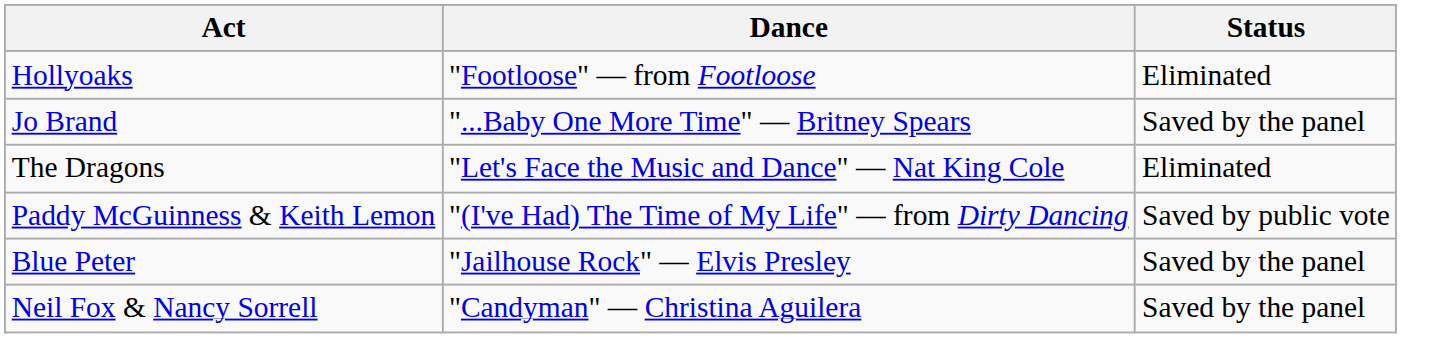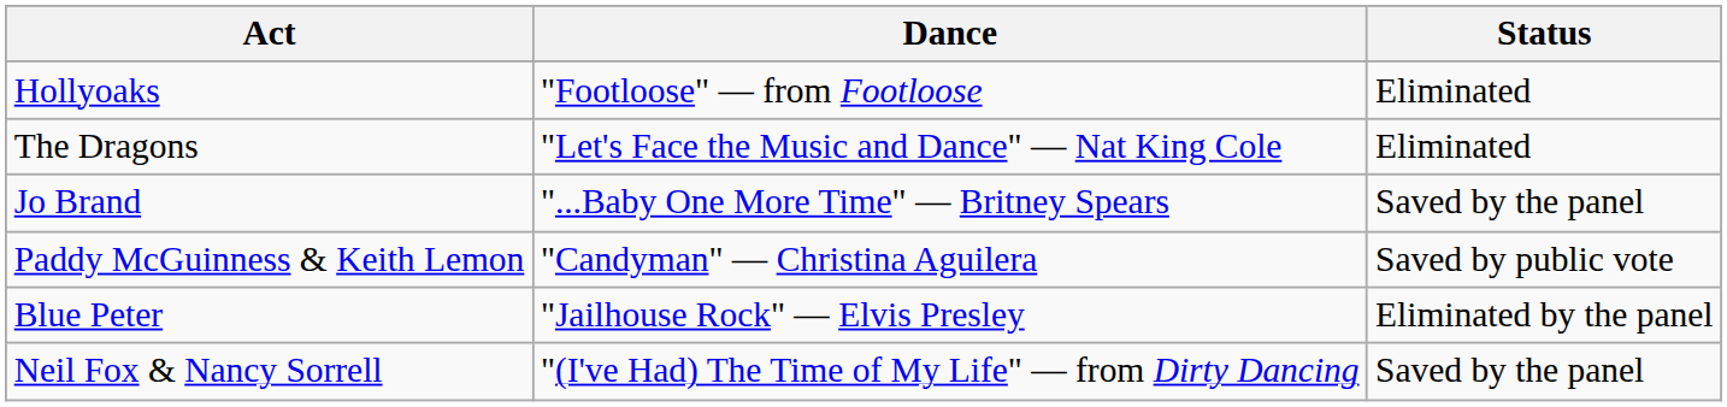 <table class="wikitable">
 <tr>
 <th>Act</th>
 <th>Dance</th>
 <th>Status</th>
 </tr>
 <tr>
 <td><a href='#'>Hollyoaks</a></td>
 <td>"<a href='#'>Footloose</a>" — from <em><a href='#'>Footloose</a></em></td>
 <td>Eliminated</td>
 </tr>
 <tr>
+<td>The Dragons</td>
+<td>"<a href='#'>Let's Face the Music and Dance</a>" — <a href='#'>Nat King Cole</a></td>
+<td>Eliminated</td>
+</tr>
+<tr>
 <td><a href='#'>Jo Brand</a></td>
 <td>"<a href='#'>...Baby One More Time</a>" — <a href='#'>Britney Spears</a></td>
 <td>Saved by the panel</td>
 </tr>
 <tr>
-<td>The Dragons</td>
-<td>"<a href='#'>Let's Face the Music and Dance</a>" — <a href='#'>Nat King Cole</a></td>
-<td>Eliminated</td>
-</tr>
-<tr>
 <td><a href='#'>Paddy McGuinness</a> &  <a href='#'>Keith Lemon</a></td>
-<td>"<a href='#'>(I've Had) The Time of My Life</a>" — from <em><a href='#'>Dirty Dancing</a></em></td>
+<td>"<a href='#'>Candyman</a>" — <a href='#'>Christina Aguilera</a></td>
 <td>Saved by public vote</td>
 </tr>
 <tr>
 <td><a href='#'>Blue Peter</a></td>
 <td>"<a href='#'>Jailhouse Rock</a>" — <a href='#'>Elvis Presley</a></td>
-<td>Saved by the panel</td>
+<td>Eliminated by the panel</td>
 </tr>
 <tr>
 <td><a href='#'>Neil Fox</a> & <a href='#'>Nancy Sorrell</a></td>
-<td>"<a href='#'>Candyman</a>" — <a href='#'>Christina Aguilera</a></td>
+<td>"<a href='#'>(I've Had) The Time of My Life</a>" — from <em><a href='#'>Dirty Dancing</a></em></td>
 <td>Saved by the panel</td>
 </tr>
 </table>
